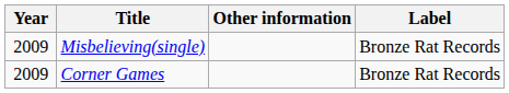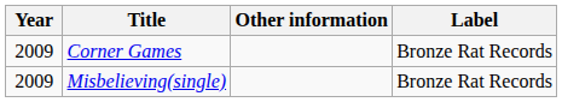 <table class="wikitable">
 <tr>
 <th align="center" valign="top" width="40">Year</th>
 <th align="left" valign="top">Title</th>
 <th align="left" valign="top">Other information</th>
 <th align="left" valign="top">Label</th>
 </tr>
 <tr>
 <td align="center" valign="top" width="40">2009</td>
-<td align="left" valign="top"><em><a href='#'>Misbelieving(single)</a></em></td>
+<td align="left" valign="top"><em><a href='#'>Corner Games</a></em></td>
 <td align="left" valign="top"></td>
 <td align="left" valign="top">Bronze Rat Records</td>
 </tr>
 <tr>
 <td align="center" valign="top" width="40">2009</td>
-<td align="left" valign="top"><em><a href='#'>Corner Games</a></em></td>
+<td align="left" valign="top"><em><a href='#'>Misbelieving(single)</a></em></td>
 <td align="left" valign="top"></td>
 <td align="left" valign="top">Bronze Rat Records</td>
 </tr>
 </table>
